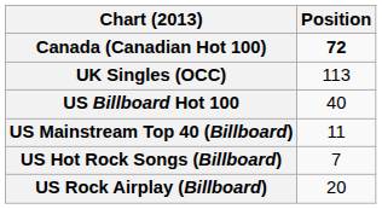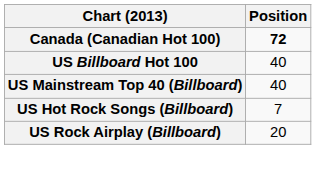 <table class="wikitable plainrowheaders sortable" style="text-align:center;">
 <tr>
 <th>Chart (2013)</th>
 <th>Position</th>
 </tr>
 <tr>
 <th scope="row">Canada (Canadian Hot 100)</th>
 <td style="text-align:center;"><strong>72</strong></td>
 </tr>
 <tr>
-<th scope="row">UK Singles (OCC)</th>
-<td style="text-align:center;">113</td>
-</tr>
-<tr>
 <th scope="row">US <em>Billboard</em> Hot 100</th>
 <td style="text-align:center;">40</td>
 </tr>
 <tr>
 <th scope="row">US Mainstream Top 40 (<em>Billboard</em>)</th>
-<td style="text-align:center;">11</td>
+<td style="text-align:center;">40</td>
 </tr>
 <tr>
 <th scope="row">US Hot Rock Songs (<em>Billboard</em>)</th>
 <td style="text-align:center;">7</td>
 </tr>
 <tr>
 <th scope="row">US Rock Airplay (<em>Billboard</em>)</th>
 <td style="text-align:center;">20</td>
 </tr>
 </table>
